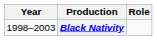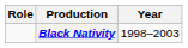 <table class="wikitable plainrowheaders">
 <tr>
+<th scope="col">Role</th>
+<th scope="col">Production</th>
 <th scope="col">Year</th>
-<th scope="col">Production</th>
-<th scope="col">Role</th>
 </tr>
 <tr>
+<td></td>
+<th scope="row"><em><a href='#'>Black Nativity</a></em></th>
 <td>1998–2003</td>
-<th scope="row"><em><a href='#'>Black Nativity</a></em></th>
-<td></td>
 </tr>
 </table>
